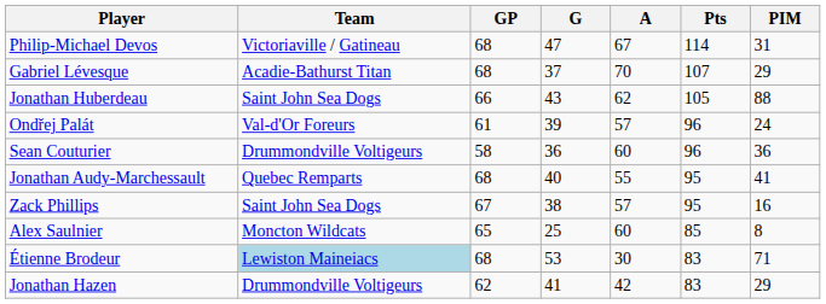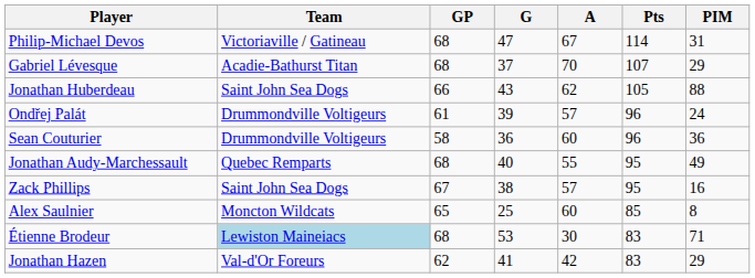 <table class="wikitable sortable">
 <tr>
 <th width=25%>Player</th>
 <th width=25%>Team</th>
 <th width=7.5%>GP</th>
 <th width=7.5%>G</th>
 <th width=7.5%>A</th>
 <th width=7.5%>Pts</th>
 <th width=7.5%>PIM</th>
 </tr>
 <tr>
 <td><a href='#'>Philip-Michael Devos</a></td>
 <td><a href='#'>Victoriaville</a> / <a href='#'>Gatineau</a></td>
 <td>68</td>
 <td>47</td>
 <td>67</td>
 <td>114</td>
 <td>31</td>
 </tr>
 <tr>
 <td><a href='#'>Gabriel Lévesque</a></td>
 <td><a href='#'>Acadie-Bathurst Titan</a></td>
 <td>68</td>
 <td>37</td>
 <td>70</td>
 <td>107</td>
 <td>29</td>
 </tr>
 <tr>
 <td><a href='#'>Jonathan Huberdeau</a></td>
 <td><a href='#'>Saint John Sea Dogs</a></td>
 <td>66</td>
 <td>43</td>
 <td>62</td>
 <td>105</td>
 <td>88</td>
 </tr>
 <tr>
 <td><a href='#'>Ondřej Palát</a></td>
-<td><a href='#'>Val-d'Or Foreurs</a></td>
+<td><a href='#'>Drummondville Voltigeurs</a></td>
 <td>61</td>
 <td>39</td>
 <td>57</td>
 <td>96</td>
 <td>24</td>
 </tr>
 <tr>
 <td><a href='#'>Sean Couturier</a></td>
 <td><a href='#'>Drummondville Voltigeurs</a></td>
 <td>58</td>
 <td>36</td>
 <td>60</td>
 <td>96</td>
 <td>36</td>
 </tr>
 <tr>
 <td><a href='#'>Jonathan Audy-Marchessault</a></td>
 <td><a href='#'>Quebec Remparts</a></td>
 <td>68</td>
 <td>40</td>
 <td>55</td>
 <td>95</td>
-<td>41</td>
+<td>49</td>
 </tr>
 <tr>
 <td><a href='#'>Zack Phillips</a></td>
 <td><a href='#'>Saint John Sea Dogs</a></td>
 <td>67</td>
 <td>38</td>
 <td>57</td>
 <td>95</td>
 <td>16</td>
 </tr>
 <tr>
 <td><a href='#'>Alex Saulnier</a></td>
 <td><a href='#'>Moncton Wildcats</a></td>
 <td>65</td>
 <td>25</td>
 <td>60</td>
 <td>85</td>
 <td>8</td>
 </tr>
 <tr>
 <td><a href='#'>Étienne Brodeur</a></td>
 <td style="background: lightblue;"><a href='#'>Lewiston Maineiacs</a></td>
 <td>68</td>
 <td>53</td>
 <td>30</td>
 <td>83</td>
 <td>71</td>
 </tr>
 <tr>
 <td><a href='#'>Jonathan Hazen</a></td>
-<td><a href='#'>Drummondville Voltigeurs</a></td>
+<td><a href='#'>Val-d'Or Foreurs</a></td>
 <td>62</td>
 <td>41</td>
 <td>42</td>
 <td>83</td>
 <td>29</td>
 </tr>
 </table>
